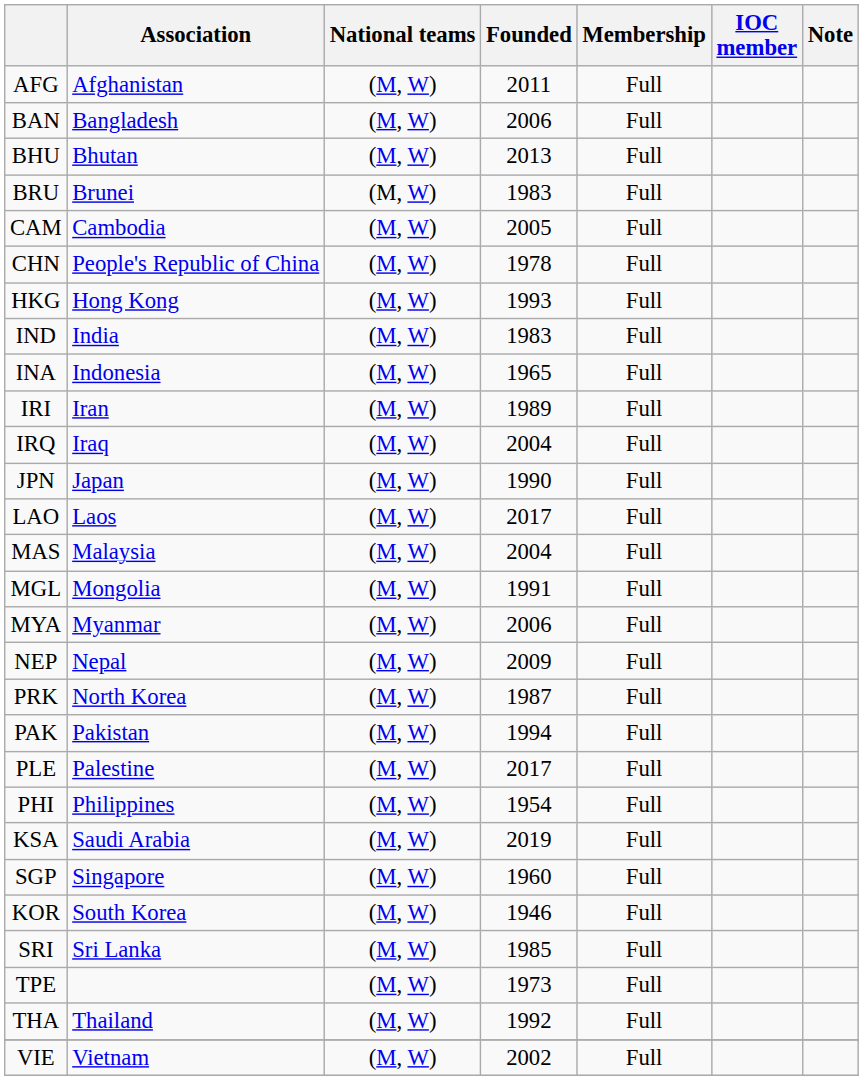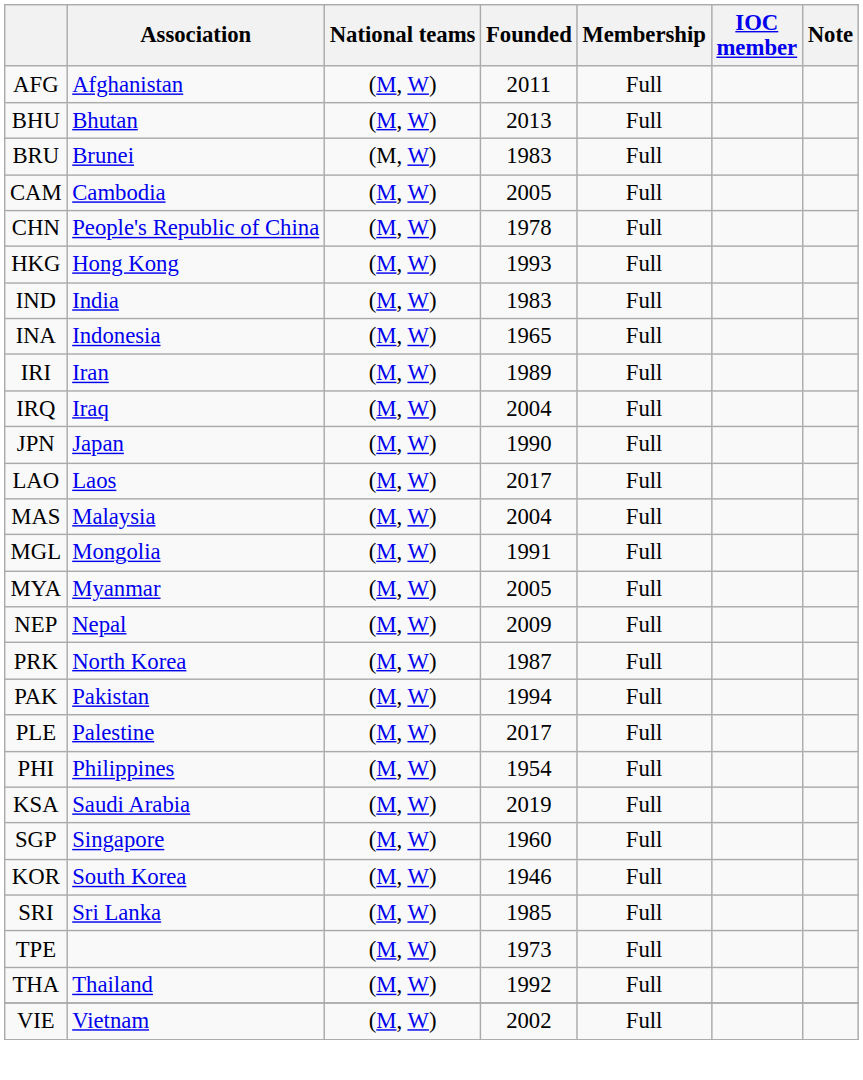 <table class="wikitable sortable" style="text-align:center;">
 <tr>
 <th></th>
 <th>Association</th>
 <th>National teams</th>
 <th>Founded</th>
 <th>Membership</th>
 <th><a href='#'>IOC</a> <br> <a href='#'>member</a></th>
 <th>Note</th>
 </tr>
 <tr>
 <td>AFG</td>
 <td style="text-align:left;"> <a href='#'>Afghanistan</a></td>
 <td>(<a href='#'>M</a>, <a href='#'>W</a>)</td>
 <td>2011</td>
-<td>Full</td>
-<td></td>
-<td></td>
-</tr>
-<tr>
-<td>BAN</td>
-<td style="text-align:left;"> <a href='#'>Bangladesh</a></td>
-<td>(<a href='#'>M</a>, <a href='#'>W</a>)</td>
-<td>2006</td>
 <td>Full</td>
 <td></td>
 <td></td>
 </tr>
 <tr>
 <td>BHU</td>
 <td style="text-align:left;"> <a href='#'>Bhutan</a></td>
 <td>(<a href='#'>M</a>, <a href='#'>W</a>)</td>
 <td>2013</td>
 <td>Full</td>
 <td></td>
 <td></td>
 </tr>
 <tr>
 <td>BRU</td>
 <td style="text-align:left;"> <a href='#'>Brunei</a></td>
 <td>(M, <a href='#'>W</a>)</td>
 <td>1983</td>
 <td>Full</td>
 <td></td>
 <td></td>
 </tr>
 <tr>
 <td>CAM</td>
 <td style="text-align:left;"> <a href='#'>Cambodia</a></td>
 <td>(<a href='#'>M</a>, <a href='#'>W</a>)</td>
 <td>2005</td>
 <td>Full</td>
 <td></td>
 <td></td>
 </tr>
 <tr>
 <td>CHN</td>
 <td style="text-align:left;"> <a href='#'>People's Republic of China</a></td>
 <td>(<a href='#'>M</a>, <a href='#'>W</a>)</td>
 <td>1978</td>
 <td>Full</td>
 <td></td>
 <td></td>
 </tr>
 <tr>
 <td>HKG</td>
 <td style="text-align:left;"> <a href='#'>Hong Kong</a></td>
 <td>(<a href='#'>M</a>, <a href='#'>W</a>)</td>
 <td>1993</td>
 <td>Full</td>
 <td></td>
 <td></td>
 </tr>
 <tr>
 <td>IND</td>
 <td style="text-align:left;"> <a href='#'>India</a></td>
 <td>(<a href='#'>M</a>, <a href='#'>W</a>)</td>
 <td>1983</td>
 <td>Full</td>
 <td></td>
 <td></td>
 </tr>
 <tr>
 <td>INA</td>
 <td style="text-align:left;"> <a href='#'>Indonesia</a></td>
 <td>(<a href='#'>M</a>, <a href='#'>W</a>)</td>
 <td>1965</td>
 <td>Full</td>
 <td></td>
 <td></td>
 </tr>
 <tr>
 <td>IRI</td>
 <td style="text-align:left;"> <a href='#'>Iran</a></td>
 <td>(<a href='#'>M</a>, <a href='#'>W</a>)</td>
 <td>1989</td>
 <td>Full</td>
 <td></td>
 <td></td>
 </tr>
 <tr>
 <td>IRQ</td>
 <td style="text-align:left;"> <a href='#'>Iraq</a></td>
 <td>(<a href='#'>M</a>, <a href='#'>W</a>)</td>
 <td>2004</td>
 <td>Full</td>
 <td></td>
 <td></td>
 </tr>
 <tr>
 <td>JPN</td>
 <td style="text-align:left;"> <a href='#'>Japan</a></td>
 <td>(<a href='#'>M</a>, <a href='#'>W</a>)</td>
 <td>1990</td>
 <td>Full</td>
 <td></td>
 <td></td>
 </tr>
 <tr>
 <td>LAO</td>
 <td style="text-align:left;"> <a href='#'>Laos</a></td>
 <td>(<a href='#'>M</a>, <a href='#'>W</a>)</td>
 <td>2017</td>
 <td>Full</td>
 <td></td>
 <td></td>
 </tr>
 <tr>
 <td>MAS</td>
 <td style="text-align:left;"> <a href='#'>Malaysia</a></td>
 <td>(<a href='#'>M</a>, <a href='#'>W</a>)</td>
 <td>2004</td>
 <td>Full</td>
 <td></td>
 <td></td>
 </tr>
 <tr>
 <td>MGL</td>
 <td style="text-align:left;"> <a href='#'>Mongolia</a></td>
 <td>(<a href='#'>M</a>, <a href='#'>W</a>)</td>
 <td>1991</td>
 <td>Full</td>
 <td></td>
 <td></td>
 </tr>
 <tr>
 <td>MYA</td>
 <td style="text-align:left;"> <a href='#'>Myanmar</a></td>
 <td>(<a href='#'>M</a>, <a href='#'>W</a>)</td>
-<td>2006</td>
+<td>2005</td>
 <td>Full</td>
 <td></td>
 <td></td>
 </tr>
 <tr>
 <td>NEP</td>
 <td style="text-align:left;"> <a href='#'>Nepal</a></td>
 <td>(<a href='#'>M</a>, <a href='#'>W</a>)</td>
 <td>2009</td>
 <td>Full</td>
 <td></td>
 <td></td>
 </tr>
 <tr>
 <td>PRK</td>
 <td style="text-align:left;"> <a href='#'>North Korea</a></td>
 <td>(<a href='#'>M</a>, <a href='#'>W</a>)</td>
 <td>1987</td>
 <td>Full</td>
 <td></td>
 <td></td>
 </tr>
 <tr>
 <td>PAK</td>
 <td style="text-align:left;"> <a href='#'>Pakistan</a></td>
 <td>(<a href='#'>M</a>, <a href='#'>W</a>)</td>
 <td>1994</td>
 <td>Full</td>
 <td></td>
 <td></td>
 </tr>
 <tr>
 <td>PLE</td>
 <td style="text-align:left;"> <a href='#'>Palestine</a></td>
 <td>(<a href='#'>M</a>, <a href='#'>W</a>)</td>
 <td>2017</td>
 <td>Full</td>
 <td></td>
 <td></td>
 </tr>
 <tr>
 <td>PHI</td>
 <td style="text-align:left;"> <a href='#'>Philippines</a></td>
 <td>(<a href='#'>M</a>, <a href='#'>W</a>)</td>
 <td>1954</td>
 <td>Full</td>
 <td></td>
 <td></td>
 </tr>
 <tr>
 <td>KSA</td>
 <td style="text-align:left;"> <a href='#'>Saudi Arabia</a></td>
 <td>(<a href='#'>M</a>, <a href='#'>W</a>)</td>
 <td>2019</td>
 <td>Full</td>
 <td></td>
 <td></td>
 </tr>
 <tr>
 <td>SGP</td>
 <td style="text-align:left;"> <a href='#'>Singapore</a></td>
 <td>(<a href='#'>M</a>, <a href='#'>W</a>)</td>
 <td>1960</td>
 <td>Full</td>
 <td></td>
 <td></td>
 </tr>
 <tr>
 <td>KOR</td>
 <td style="text-align:left;"> <a href='#'>South Korea</a></td>
 <td>(<a href='#'>M</a>, <a href='#'>W</a>)</td>
 <td>1946</td>
 <td>Full</td>
 <td></td>
 <td></td>
 </tr>
 <tr>
 <td>SRI</td>
 <td style="text-align:left;"> <a href='#'>Sri Lanka</a></td>
 <td>(<a href='#'>M</a>, <a href='#'>W</a>)</td>
 <td>1985</td>
 <td>Full</td>
 <td></td>
 <td></td>
 </tr>
 <tr>
 <td>TPE</td>
 <td style="text-align:left;"></td>
 <td>(<a href='#'>M</a>, <a href='#'>W</a>)</td>
 <td>1973</td>
 <td>Full</td>
 <td></td>
 <td></td>
 </tr>
 <tr>
 <td>THA</td>
 <td style="text-align:left;"> <a href='#'>Thailand</a></td>
 <td>(<a href='#'>M</a>, <a href='#'>W</a>)</td>
 <td>1992</td>
 <td>Full</td>
 <td></td>
 <td></td>
 </tr>
 <tr>
 </tr>
 <tr>
 <td>VIE</td>
 <td style="text-align:left;"> <a href='#'>Vietnam</a></td>
 <td>(<a href='#'>M</a>, <a href='#'>W</a>)</td>
 <td>2002</td>
 <td>Full</td>
 <td></td>
 <td></td>
 </tr>
 <tr>
 </tr>
 </table>
